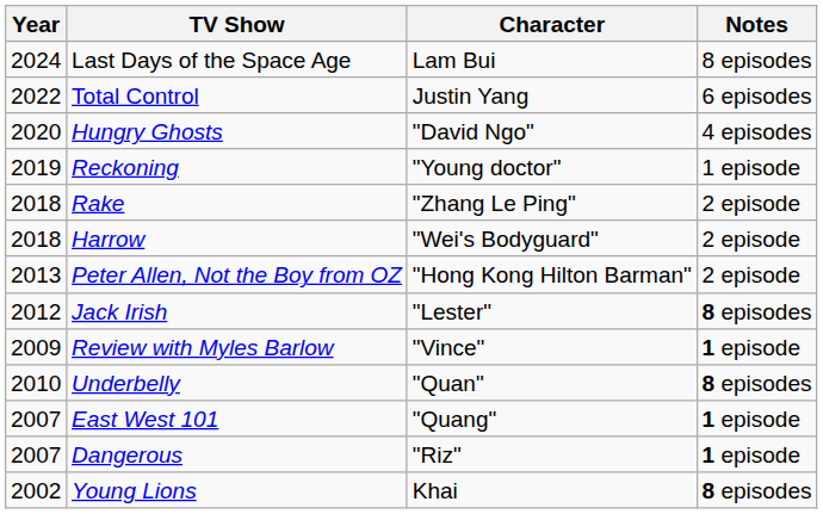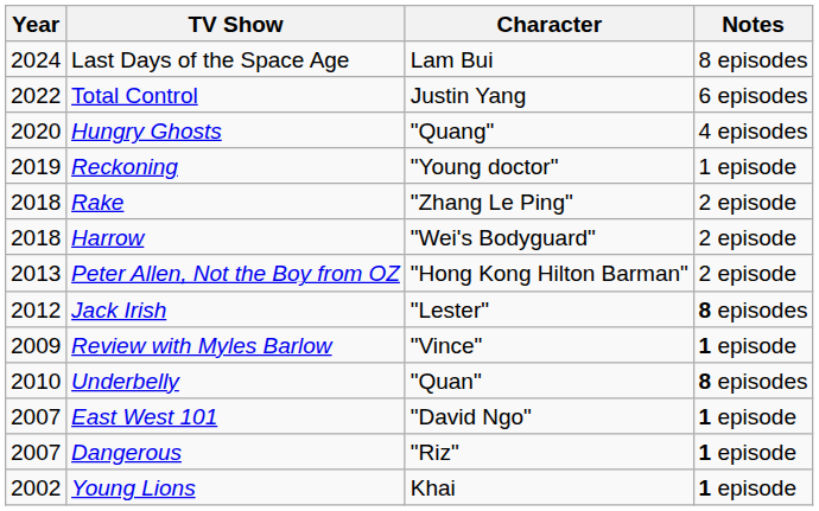 <table class="wikitable" style="font-size: 95%;">
 <tr>
 <th>Year</th>
 <th>TV Show</th>
 <th>Character</th>
 <th>Notes</th>
 </tr>
 <tr>
 <td>2024</td>
 <td>Last Days of the Space Age</td>
 <td>Lam Bui</td>
 <td>8 episodes</td>
 </tr>
 <tr>
 <td>2022</td>
 <td><a href='#'>Total Control</a></td>
 <td>Justin Yang</td>
 <td>6 episodes</td>
 </tr>
 <tr>
 <td rowspan="1" align="center">2020</td>
 <td><em><a href='#'>Hungry Ghosts</a></em></td>
-<td>"David Ngo"</td>
+<td>"Quang"</td>
 <td>4 episodes</td>
 </tr>
 <tr>
 <td rowspan="1" align="center">2019</td>
 <td><em><a href='#'>Reckoning</a></em></td>
 <td>"Young doctor"</td>
 <td>1 episode</td>
 </tr>
 <tr>
 <td rowspan="1" align="center">2018</td>
 <td><em><a href='#'>Rake</a></em></td>
 <td>"Zhang Le Ping"</td>
 <td>2 episode</td>
 </tr>
 <tr>
 <td rowspan="1" align="center">2018</td>
 <td><em><a href='#'>Harrow</a></em></td>
 <td>"Wei's Bodyguard"</td>
 <td>2 episode</td>
 </tr>
 <tr>
 <td rowspan="1" align="center">2013</td>
 <td><em><a href='#'>Peter Allen, Not the Boy from OZ</a></em></td>
 <td>"Hong Kong Hilton Barman"</td>
 <td>2 episode</td>
 </tr>
 <tr>
 <td rowspan="1" align="center">2012</td>
 <td><em><a href='#'>Jack Irish</a></em></td>
 <td>"Lester"</td>
 <td><strong>8</strong> episodes</td>
 </tr>
 <tr>
 <td rowspan="1" align="center">2009</td>
 <td><em><a href='#'>Review with Myles Barlow</a></em></td>
 <td>"Vince"</td>
 <td><strong>1</strong> episode</td>
 </tr>
 <tr>
 <td rowspan="1" align="center">2010</td>
 <td><em><a href='#'>Underbelly</a></em></td>
 <td>"Quan"</td>
 <td><strong>8</strong> episodes</td>
 </tr>
 <tr>
 <td rowspan="1" align="center">2007</td>
 <td><em><a href='#'>East West 101</a></em></td>
-<td>"Quang"</td>
+<td>"David Ngo"</td>
 <td><strong>1</strong> episode</td>
 </tr>
 <tr>
 <td rowspan="1" align="center">2007</td>
 <td><em><a href='#'>Dangerous</a></em></td>
 <td>"Riz"</td>
 <td><strong>1</strong> episode</td>
 </tr>
 <tr>
 <td rowspan="1" align="center">2002</td>
 <td><em><a href='#'>Young Lions</a></em></td>
 <td>Khai</td>
-<td><strong>8</strong> episodes</td>
+<td><strong>1</strong> episode</td>
 </tr>
 </table>
